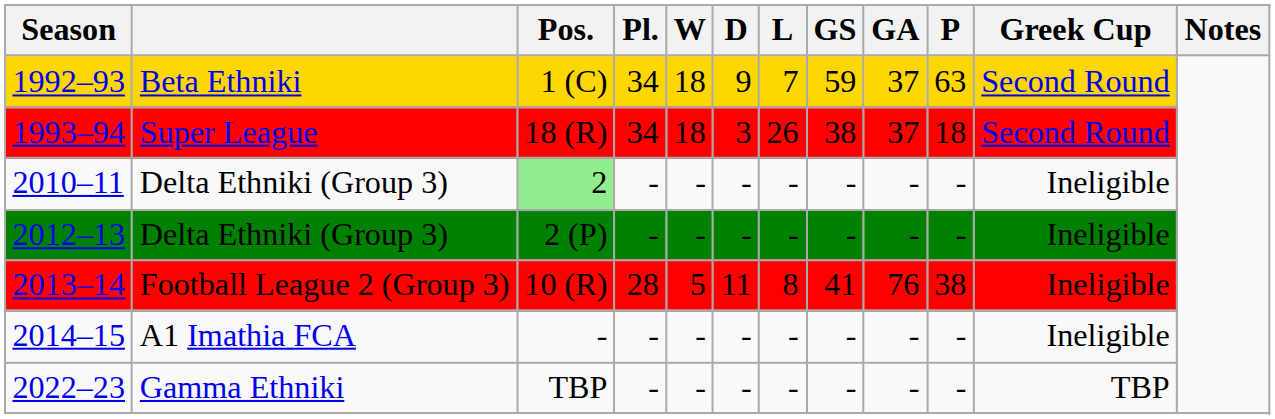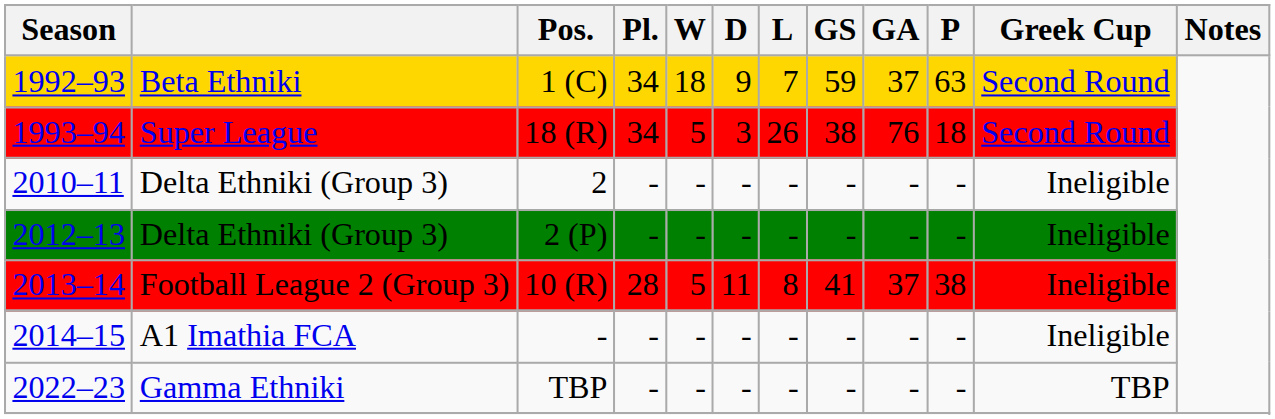 <table class="wikitable">
 <tr bgcolor="#efefef">
 <th>Season</th>
 <th></th>
 <th>Pos.</th>
 <th>Pl.</th>
 <th>W</th>
 <th>D</th>
 <th>L</th>
 <th>GS</th>
 <th>GA</th>
 <th>P</th>
 <th>Greek Cup</th>
 <th>Notes</th>
 </tr>
 <tr style="background:Gold;">
 <td><a href='#'>1992–93</a></td>
 <td><a href='#'>Beta Ethniki</a></td>
 <td align=right>1 (C)</td>
 <td align=right>34</td>
 <td align=right>18</td>
 <td align=right>9</td>
 <td align=right>7</td>
 <td align=right>59</td>
 <td align=right>37</td>
 <td align=right>63</td>
 <td><a href='#'>Second Round</a></td>
 </tr>
 <tr style="background:Red;">
 <td><a href='#'>1993–94</a></td>
 <td><a href='#'>Super League</a></td>
 <td align=right>18 (R)</td>
 <td align=right>34</td>
-<td align=right>18</td>
+<td align=right>5</td>
 <td align=right>3</td>
 <td align=right>26</td>
 <td align=right>38</td>
-<td align=right>37</td>
+<td align=right>76</td>
 <td align=right>18</td>
 <td><a href='#'>Second Round</a></td>
 </tr>
 <tr>
 <td><a href='#'>2010–11</a></td>
 <td>Delta Ethniki (Group 3)</td>
-<td align=right style="background: lightgreen;">2</td>
+<td align=right>2</td>
 <td align=right>-</td>
 <td align=right>-</td>
 <td align=right>-</td>
 <td align=right>-</td>
 <td align=right>-</td>
 <td align=right>-</td>
 <td align=right>-</td>
 <td align=right>Ineligible</td>
 </tr>
 <tr style="background:Green;">
 <td><a href='#'>2012–13</a></td>
 <td>Delta Ethniki (Group 3)</td>
 <td align=right>2 (P)</td>
 <td align=right>-</td>
 <td align=right>-</td>
 <td align=right>-</td>
 <td align=right>-</td>
 <td align=right>-</td>
 <td align=right>-</td>
 <td align=right>-</td>
 <td align=right>Ineligible</td>
 </tr>
 <tr style="background:Red;">
 <td><a href='#'>2013–14</a></td>
 <td>Football League 2 (Group 3)</td>
 <td align=right>10 (R)</td>
 <td align=right>28</td>
 <td align=right>5</td>
 <td align=right>11</td>
 <td align=right>8</td>
 <td align=right>41</td>
-<td align=right>76</td>
+<td align=right>37</td>
 <td align=right>38</td>
 <td align=right>Ineligible</td>
 </tr>
 <tr>
 </tr>
 <tr>
 <td><a href='#'>2014–15</a></td>
 <td>A1 <a href='#'>Imathia FCA</a></td>
 <td align=right>-</td>
 <td align=right>-</td>
 <td align=right>-</td>
 <td align=right>-</td>
 <td align=right>-</td>
 <td align=right>-</td>
 <td align=right>-</td>
 <td align=right>-</td>
 <td align=right>Ineligible</td>
 </tr>
 <tr>
 <td><a href='#'>2022–23</a></td>
 <td><a href='#'>Gamma Ethniki</a></td>
 <td align=right>TBP</td>
 <td align=right>-</td>
 <td align=right>-</td>
 <td align=right>-</td>
 <td align=right>-</td>
 <td align=right>-</td>
 <td align=right>-</td>
 <td align=right>-</td>
 <td align=right>TBP</td>
 </tr>
 <tr>
 </tr>
 </table>
